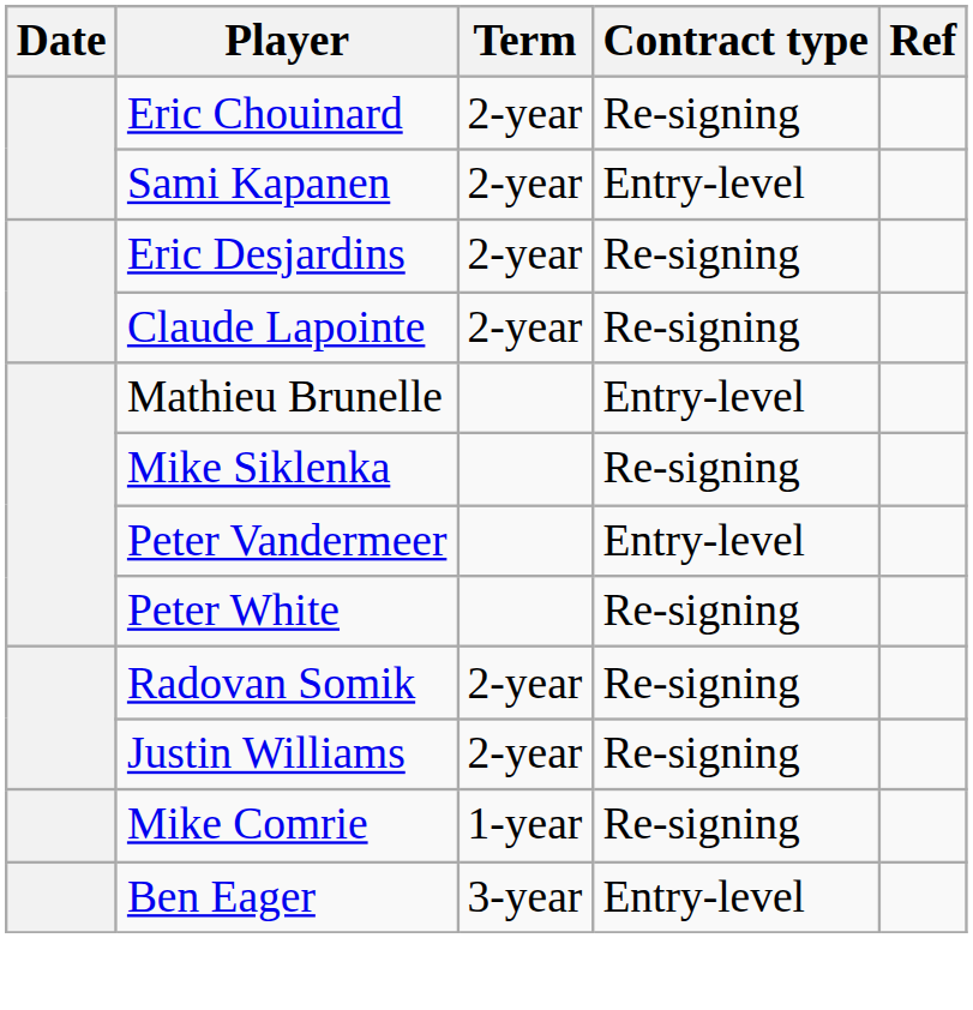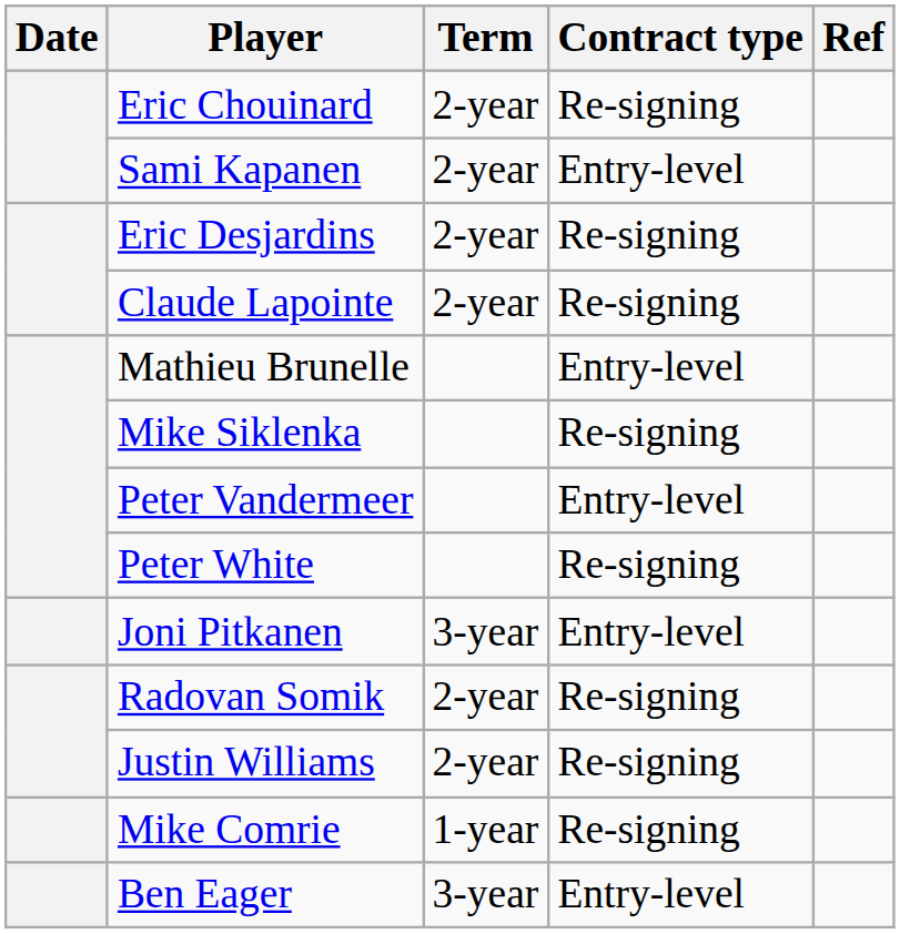 <table class="wikitable plainrowheaders">
 <tr style="background:#ddd; text-align:center;">
 <th>Date</th>
 <th>Player</th>
 <th>Term</th>
 <th>Contract type</th>
 <th>Ref</th>
 </tr>
 <tr>
 <th scope="row" rowspan=2></th>
 <td><a href='#'>Eric Chouinard</a></td>
 <td>2-year</td>
 <td>Re-signing</td>
 <td></td>
 </tr>
 <tr>
 <td><a href='#'>Sami Kapanen</a></td>
 <td>2-year</td>
 <td>Entry-level</td>
 <td></td>
 </tr>
 <tr>
 <th scope="row" rowspan=2></th>
 <td><a href='#'>Eric Desjardins</a></td>
 <td>2-year</td>
 <td>Re-signing</td>
 <td></td>
 </tr>
 <tr>
 <td><a href='#'>Claude Lapointe</a></td>
 <td>2-year</td>
 <td>Re-signing</td>
 <td></td>
 </tr>
 <tr>
 <th scope="row" rowspan=4></th>
 <td>Mathieu Brunelle</td>
 <td></td>
 <td>Entry-level</td>
 <td></td>
 </tr>
 <tr>
 <td><a href='#'>Mike Siklenka</a></td>
 <td></td>
 <td>Re-signing</td>
 <td></td>
 </tr>
 <tr>
 <td><a href='#'>Peter Vandermeer</a></td>
 <td></td>
 <td>Entry-level</td>
 <td></td>
 </tr>
 <tr>
 <td><a href='#'>Peter White</a></td>
 <td></td>
 <td>Re-signing</td>
 <td></td>
 </tr>
 <tr>
+<th scope="row"></th>
+<td><a href='#'>Joni Pitkanen</a></td>
+<td>3-year</td>
+<td>Entry-level</td>
+<td></td>
+</tr>
+<tr>
 <th scope="row" rowspan=2></th>
 <td><a href='#'>Radovan Somik</a></td>
 <td>2-year</td>
 <td>Re-signing</td>
 <td></td>
 </tr>
 <tr>
 <td><a href='#'>Justin Williams</a></td>
 <td>2-year</td>
 <td>Re-signing</td>
 <td></td>
 </tr>
 <tr>
 <th scope="row"></th>
 <td><a href='#'>Mike Comrie</a></td>
 <td>1-year</td>
 <td>Re-signing</td>
 <td></td>
 </tr>
 <tr>
 <th scope="row"></th>
 <td><a href='#'>Ben Eager</a></td>
 <td>3-year</td>
 <td>Entry-level</td>
 <td></td>
 </tr>
 </table>
